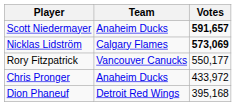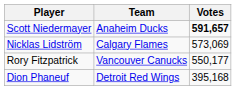 <table class="wikitable">
 <tr>
 <th>Player</th>
 <th>Team</th>
 <th>Votes</th>
 </tr>
 <tr>
 <td><a href='#'>Scott Niedermayer</a></td>
 <td><a href='#'>Anaheim Ducks</a></td>
 <td><strong>591,657</strong></td>
 </tr>
 <tr>
 <td><a href='#'>Nicklas Lidström</a></td>
 <td><a href='#'>Calgary Flames</a></td>
-<td><strong>573,069</strong></td>
+<td>573,069</td>
 </tr>
 <tr>
 <td>Rory Fitzpatrick</td>
 <td><a href='#'>Vancouver Canucks</a></td>
 <td>550,177</td>
 </tr>
 <tr>
-<td><a href='#'>Chris Pronger</a></td>
-<td><a href='#'>Anaheim Ducks</a></td>
-<td>433,972</td>
-</tr>
-<tr>
 <td><a href='#'>Dion Phaneuf</a></td>
 <td><a href='#'>Detroit Red Wings</a></td>
 <td>395,168</td>
 </tr>
 </table>
